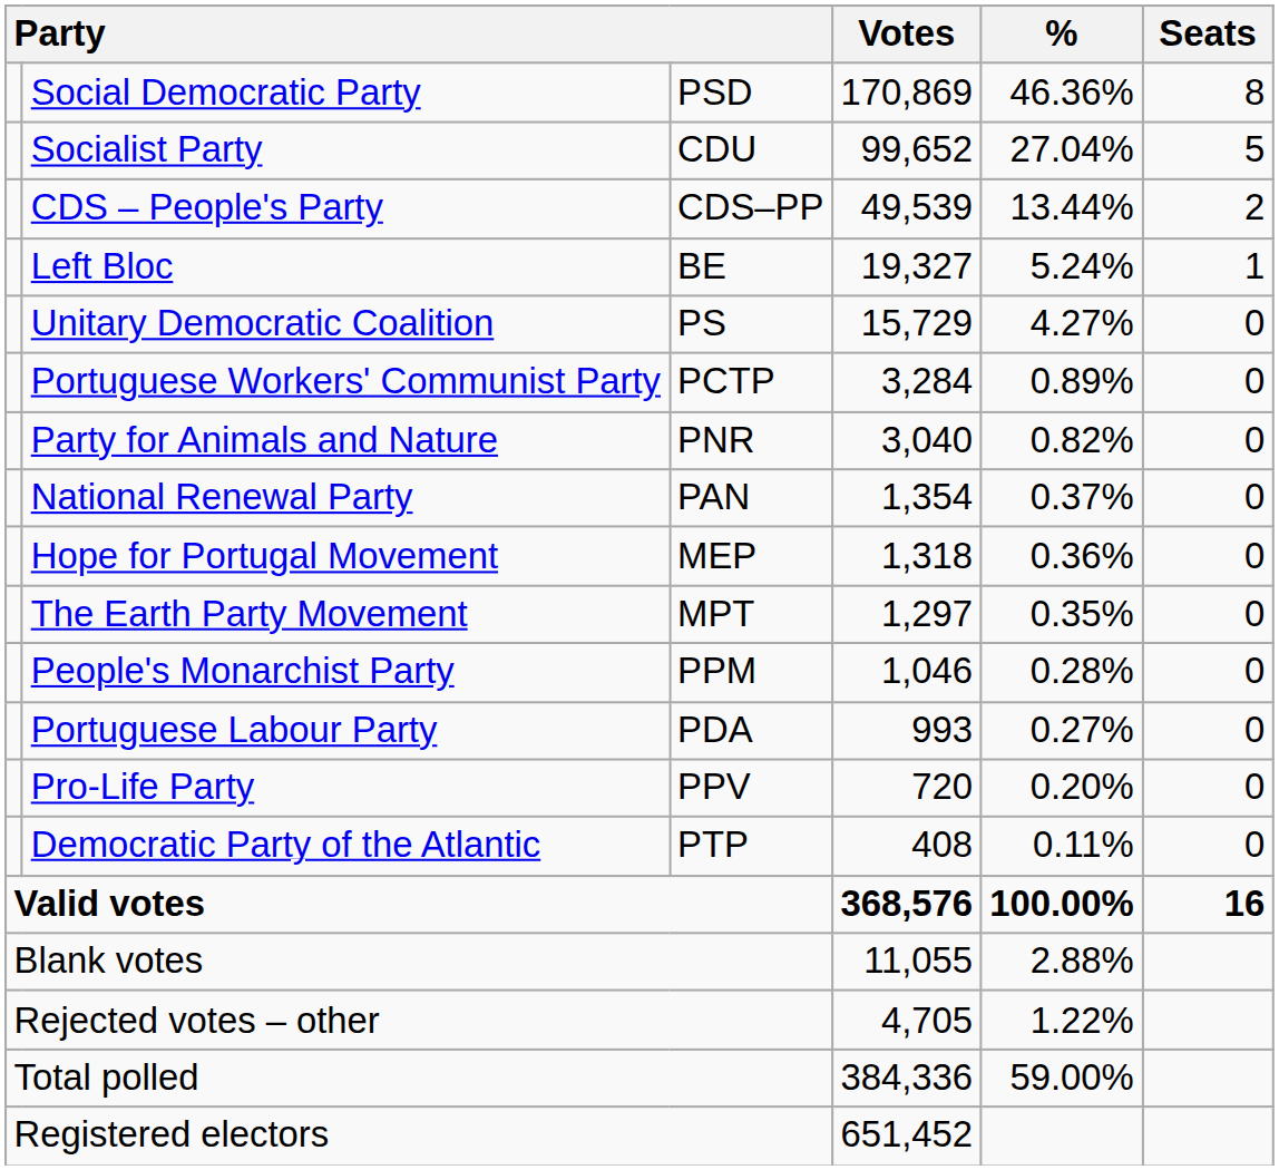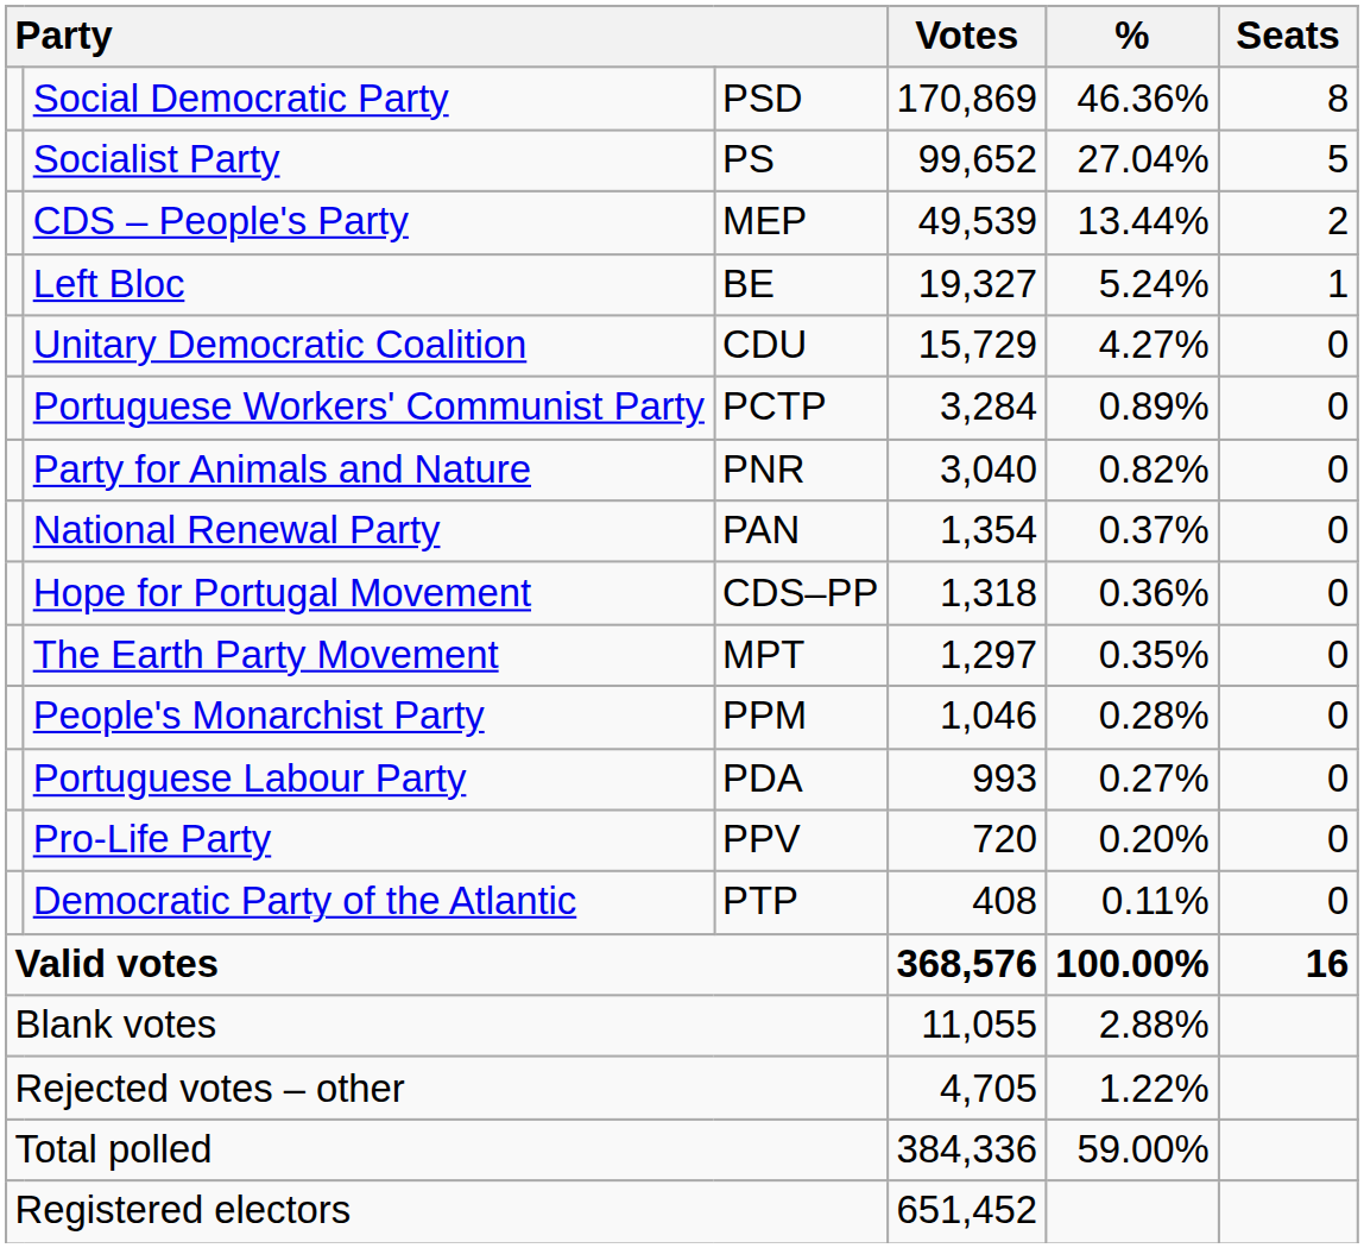 <table class="wikitable" border="1" style="text-align:right;">
 <tr>
 <th style="text-align:left;" colspan=3>Party</th>
 <th align=center width="50">Votes</th>
 <th align=center width="50">%</th>
 <th align=center width="50">Seats</th>
 </tr>
 <tr>
 <td></td>
 <td align=left><a href='#'>Social Democratic Party</a></td>
 <td align=left>PSD</td>
 <td>170,869</td>
 <td>46.36%</td>
 <td>8</td>
 </tr>
 <tr>
 <td></td>
 <td align=left><a href='#'>Socialist Party</a></td>
-<td align=left>CDU</td>
+<td align=left>PS</td>
 <td>99,652</td>
 <td>27.04%</td>
 <td>5</td>
 </tr>
 <tr>
 <td></td>
 <td align=left><a href='#'>CDS – People's Party</a></td>
-<td align=left style="white-space: nowrap;">CDS–PP</td>
+<td align=left>MEP</td>
 <td>49,539</td>
 <td>13.44%</td>
 <td>2</td>
 </tr>
 <tr>
 <td></td>
 <td align=left><a href='#'>Left Bloc</a></td>
 <td align=left>BE</td>
 <td>19,327</td>
 <td>5.24%</td>
 <td>1</td>
 </tr>
 <tr>
 <td></td>
 <td align=left style="white-space: nowrap;"><a href='#'>Unitary Democratic Coalition</a></td>
-<td align=left>PS</td>
+<td align=left>CDU</td>
 <td>15,729</td>
 <td>4.27%</td>
 <td>0</td>
 </tr>
 <tr>
 <td></td>
 <td align=left><a href='#'>Portuguese Workers' Communist Party</a></td>
 <td align=left>PCTP</td>
 <td>3,284</td>
 <td>0.89%</td>
 <td>0</td>
 </tr>
 <tr>
 <td></td>
 <td align=left><a href='#'>Party for Animals and Nature</a></td>
 <td align=left>PNR</td>
 <td>3,040</td>
 <td>0.82%</td>
 <td>0</td>
 </tr>
 <tr>
 <td></td>
 <td align=left><a href='#'>National Renewal Party</a></td>
 <td align=left>PAN</td>
 <td>1,354</td>
 <td>0.37%</td>
 <td>0</td>
 </tr>
 <tr>
 <td></td>
 <td align=left><a href='#'>Hope for Portugal Movement</a></td>
-<td align=left>MEP</td>
+<td align=left style="white-space: nowrap;">CDS–PP</td>
 <td>1,318</td>
 <td>0.36%</td>
 <td>0</td>
 </tr>
 <tr>
 <td></td>
 <td align=left><a href='#'>The Earth Party Movement</a></td>
 <td align=left>MPT</td>
 <td>1,297</td>
 <td>0.35%</td>
 <td>0</td>
 </tr>
 <tr>
 <td></td>
 <td align=left><a href='#'>People's Monarchist Party</a></td>
 <td align=left>PPM</td>
 <td>1,046</td>
 <td>0.28%</td>
 <td>0</td>
 </tr>
 <tr>
 <td></td>
 <td align=left><a href='#'>Portuguese Labour Party</a></td>
 <td align=left>PDA</td>
 <td>993</td>
 <td>0.27%</td>
 <td>0</td>
 </tr>
 <tr>
 <td></td>
 <td align=left><a href='#'>Pro-Life Party</a></td>
 <td align=left>PPV</td>
 <td>720</td>
 <td>0.20%</td>
 <td>0</td>
 </tr>
 <tr>
 <td></td>
 <td align=left><a href='#'>Democratic Party of the Atlantic</a></td>
 <td align=left>PTP</td>
 <td>408</td>
 <td>0.11%</td>
 <td>0</td>
 </tr>
 <tr style="font-weight:bold">
 <td align=left colspan=3>Valid votes</td>
 <td>368,576</td>
 <td>100.00%</td>
 <td>16</td>
 </tr>
 <tr>
 <td align=left colspan=3>Blank votes</td>
 <td>11,055</td>
 <td>2.88%</td>
 <td></td>
 </tr>
 <tr>
 <td align=left colspan=3>Rejected votes – other</td>
 <td>4,705</td>
 <td>1.22%</td>
 <td></td>
 </tr>
 <tr>
 <td align=left colspan=3>Total polled</td>
 <td>384,336</td>
 <td>59.00%</td>
 <td></td>
 </tr>
 <tr>
 <td align=left colspan=3>Registered electors</td>
 <td>651,452</td>
 <td></td>
 <td></td>
 </tr>
 </table>
